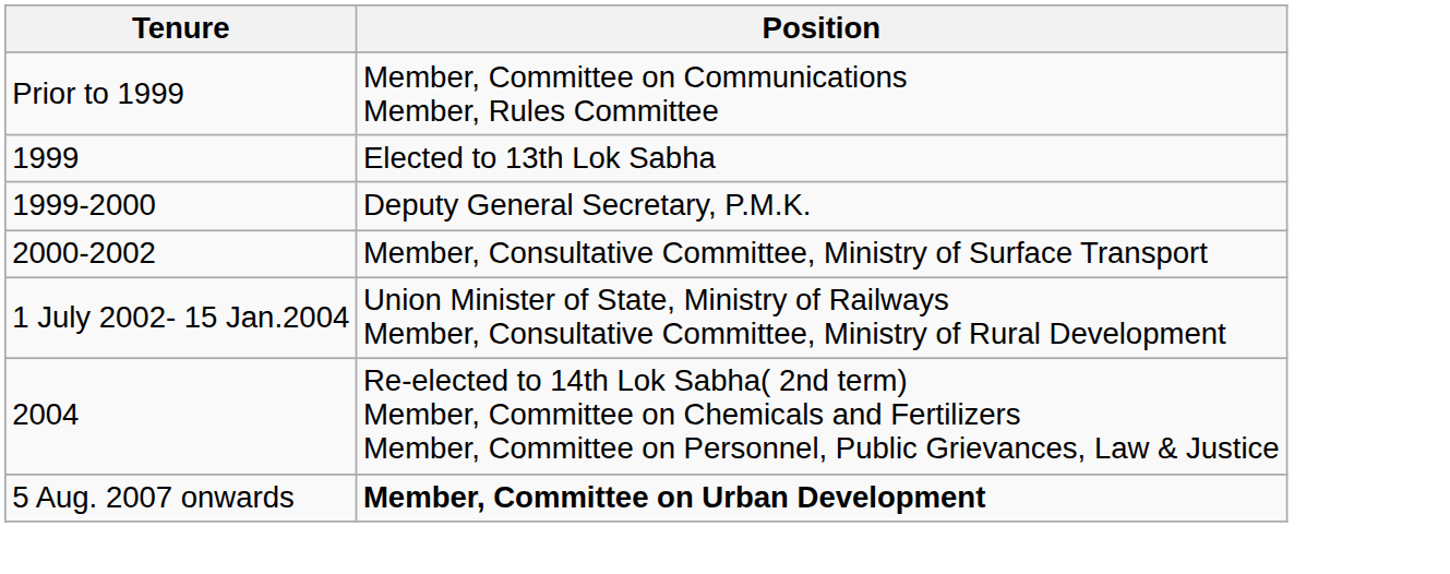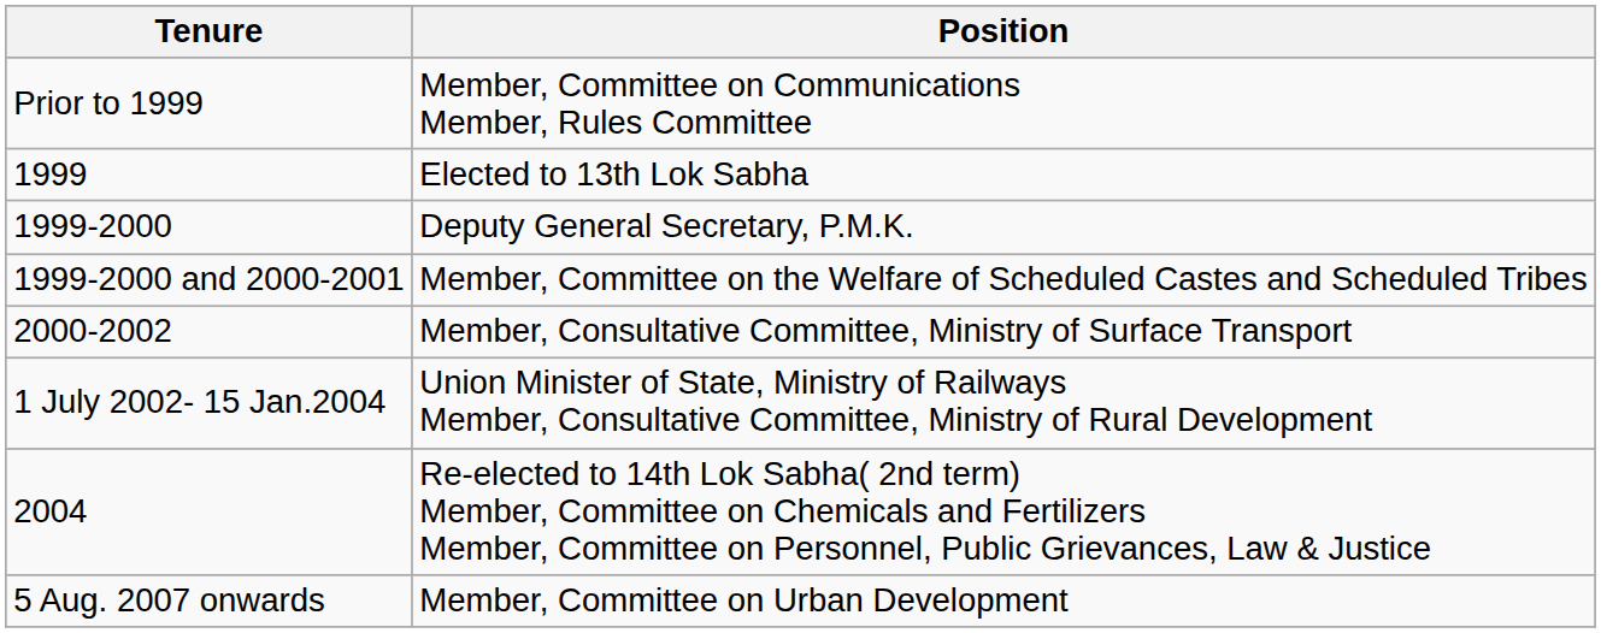 <table class="wikitable">
 <tr>
 <th>Tenure</th>
 <th>Position</th>
 </tr>
 <tr>
 <td>Prior to 1999</td>
 <td>Member, Committee on Communications<br>Member, Rules Committee</td>
 </tr>
 <tr>
 <td>1999</td>
 <td>Elected to 13th Lok Sabha</td>
 </tr>
 <tr>
 <td>1999-2000</td>
 <td>Deputy General Secretary, P.M.K.</td>
 </tr>
 <tr>
+<td>1999-2000 and 2000-2001</td>
+<td>Member, Committee on the Welfare of Scheduled Castes and Scheduled Tribes</td>
+</tr>
+<tr>
 <td>2000-2002</td>
 <td>Member, Consultative Committee, Ministry of Surface Transport</td>
 </tr>
 <tr>
 <td>1 July 2002- 15 Jan.2004</td>
 <td>Union Minister of State, Ministry of Railways<br>Member, Consultative Committee, Ministry of Rural Development</td>
 </tr>
 <tr>
 <td>2004</td>
 <td>Re-elected to 14th Lok Sabha( 2nd term)<br>Member, Committee on Chemicals and Fertilizers<br>Member, Committee on Personnel, Public Grievances, Law & Justice</td>
 </tr>
 <tr>
 <td>5 Aug. 2007 onwards</td>
-<td><strong>Member, Committee on Urban Development</strong></td>
+<td>Member, Committee on Urban Development</td>
 </tr>
 </table>
